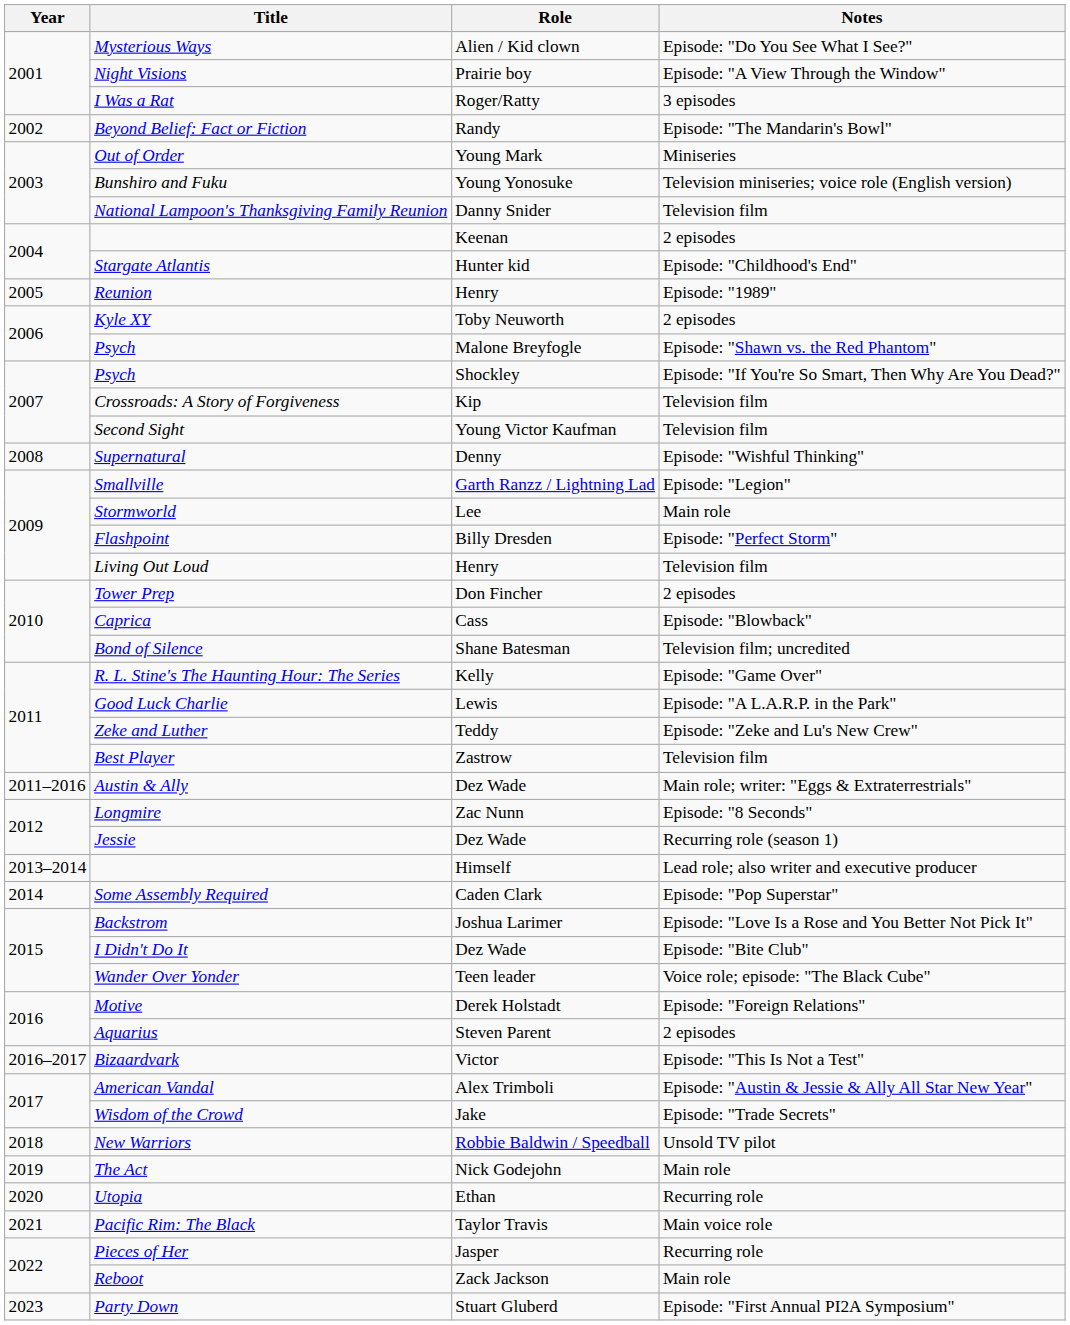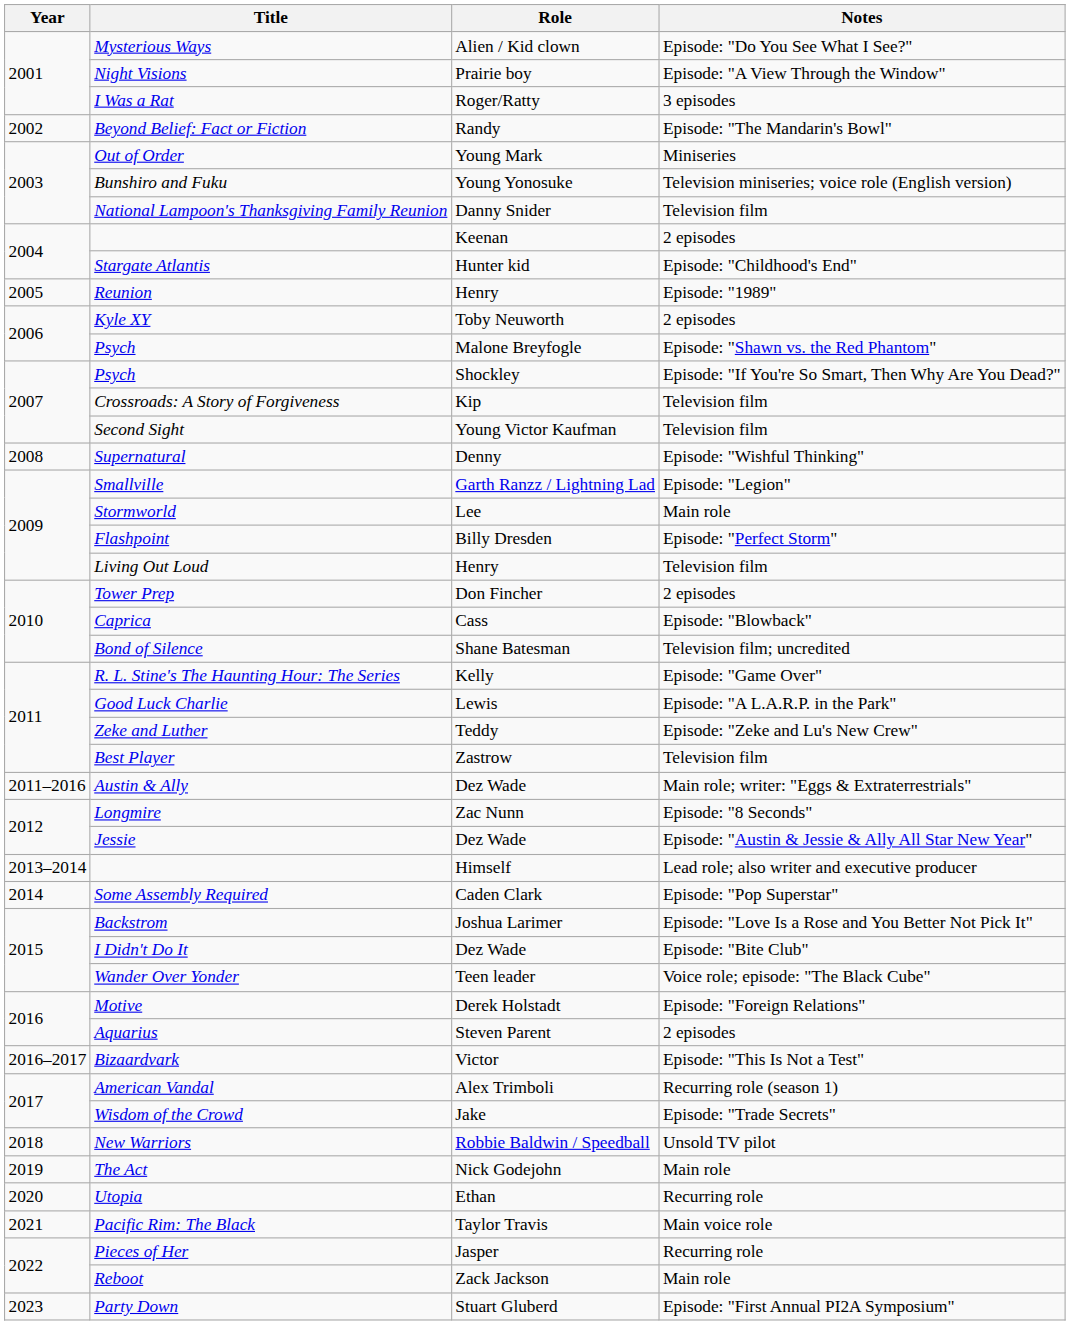 <table class="wikitable sortable">
 <tr>
 <th>Year</th>
 <th>Title</th>
 <th>Role</th>
 <th class="unsortable">Notes</th>
 </tr>
 <tr>
 <td rowspan="3">2001</td>
 <td><em><a href='#'>Mysterious Ways</a></em></td>
 <td>Alien / Kid clown</td>
 <td>Episode: "Do You See What I See?"</td>
 </tr>
 <tr>
 <td><em><a href='#'>Night Visions</a></em></td>
 <td>Prairie boy</td>
 <td>Episode: "A View Through the Window"</td>
 </tr>
 <tr>
 <td><em><a href='#'>I Was a Rat</a></em></td>
 <td>Roger/Ratty</td>
 <td>3 episodes</td>
 </tr>
 <tr>
 <td>2002</td>
 <td><em><a href='#'>Beyond Belief: Fact or Fiction</a></em></td>
 <td>Randy</td>
 <td>Episode: "The Mandarin's Bowl"</td>
 </tr>
 <tr>
 <td rowspan="3">2003</td>
 <td><em><a href='#'>Out of Order</a></em></td>
 <td>Young Mark</td>
 <td>Miniseries</td>
 </tr>
 <tr>
 <td><em>Bunshiro and Fuku</em></td>
 <td>Young Yonosuke</td>
 <td>Television miniseries; voice role (English version)</td>
 </tr>
 <tr>
 <td><em><a href='#'>National Lampoon's Thanksgiving Family Reunion</a></em></td>
 <td>Danny Snider</td>
 <td>Television film</td>
 </tr>
 <tr>
 <td rowspan="2">2004</td>
 <td><em></em></td>
 <td>Keenan</td>
 <td>2 episodes</td>
 </tr>
 <tr>
 <td><em><a href='#'>Stargate Atlantis</a></em></td>
 <td>Hunter kid</td>
 <td>Episode: "Childhood's End"</td>
 </tr>
 <tr>
 <td>2005</td>
 <td><em><a href='#'>Reunion</a></em></td>
 <td>Henry</td>
 <td>Episode: "1989"</td>
 </tr>
 <tr>
 <td rowspan="2">2006</td>
 <td><em><a href='#'>Kyle XY</a></em></td>
 <td>Toby Neuworth</td>
 <td>2 episodes</td>
 </tr>
 <tr>
 <td><em><a href='#'>Psych</a></em></td>
 <td>Malone Breyfogle</td>
 <td>Episode: "<a href='#'>Shawn vs. the Red Phantom</a>"</td>
 </tr>
 <tr>
 <td rowspan="3">2007</td>
 <td><em><a href='#'>Psych</a></em></td>
 <td>Shockley</td>
 <td>Episode: "If You're So Smart, Then Why Are You Dead?"</td>
 </tr>
 <tr>
 <td><em>Crossroads: A Story of Forgiveness</em></td>
 <td>Kip</td>
 <td>Television film</td>
 </tr>
 <tr>
 <td><em>Second Sight</em></td>
 <td>Young Victor Kaufman</td>
 <td>Television film</td>
 </tr>
 <tr>
 <td>2008</td>
 <td><em><a href='#'>Supernatural</a></em></td>
 <td>Denny</td>
 <td>Episode: "Wishful Thinking"</td>
 </tr>
 <tr>
 <td rowspan="4">2009</td>
 <td><em><a href='#'>Smallville</a></em></td>
 <td><a href='#'>Garth Ranzz / Lightning Lad</a></td>
 <td>Episode: "Legion"</td>
 </tr>
 <tr>
 <td><em><a href='#'>Stormworld</a></em></td>
 <td>Lee</td>
 <td>Main role</td>
 </tr>
 <tr>
 <td><em><a href='#'>Flashpoint</a></em></td>
 <td>Billy Dresden</td>
 <td>Episode: "<a href='#'>Perfect Storm</a>"</td>
 </tr>
 <tr>
 <td><em>Living Out Loud</em></td>
 <td>Henry</td>
 <td>Television film</td>
 </tr>
 <tr>
 <td rowspan="3">2010</td>
 <td><em><a href='#'>Tower Prep</a></em></td>
 <td>Don Fincher</td>
 <td>2 episodes</td>
 </tr>
 <tr>
 <td><em><a href='#'>Caprica</a></em></td>
 <td>Cass</td>
 <td>Episode: "Blowback"</td>
 </tr>
 <tr>
 <td><em><a href='#'>Bond of Silence</a></em></td>
 <td>Shane Batesman</td>
 <td>Television film; uncredited</td>
 </tr>
 <tr>
 <td rowspan="4">2011</td>
 <td><em><a href='#'>R. L. Stine's The Haunting Hour: The Series</a></em></td>
 <td>Kelly</td>
 <td>Episode: "Game Over"</td>
 </tr>
 <tr>
 <td><em><a href='#'>Good Luck Charlie</a></em></td>
 <td>Lewis</td>
 <td>Episode: "A L.A.R.P. in the Park"</td>
 </tr>
 <tr>
 <td><em><a href='#'>Zeke and Luther</a></em></td>
 <td>Teddy</td>
 <td>Episode: "Zeke and Lu's New Crew"</td>
 </tr>
 <tr>
 <td><em><a href='#'>Best Player</a></em></td>
 <td>Zastrow</td>
 <td>Television film</td>
 </tr>
 <tr>
 <td>2011–2016</td>
 <td><em><a href='#'>Austin & Ally</a></em></td>
 <td>Dez Wade</td>
 <td>Main role; writer: "Eggs & Extraterrestrials"</td>
 </tr>
 <tr>
 <td rowspan="2">2012</td>
 <td><em><a href='#'>Longmire</a></em></td>
 <td>Zac Nunn</td>
 <td>Episode: "8 Seconds"</td>
 </tr>
 <tr>
 <td><em><a href='#'>Jessie</a></em></td>
 <td>Dez Wade</td>
-<td>Recurring role (season 1)</td>
+<td>Episode: "<a href='#'>Austin & Jessie & Ally All Star New Year</a>"</td>
 </tr>
 <tr>
 <td>2013–2014</td>
 <td><em></em></td>
 <td>Himself</td>
 <td>Lead role; also writer and executive producer</td>
 </tr>
 <tr>
 <td>2014</td>
 <td><em><a href='#'>Some Assembly Required</a></em></td>
 <td>Caden Clark</td>
 <td>Episode: "Pop Superstar"</td>
 </tr>
 <tr>
 <td rowspan="3">2015</td>
 <td><em><a href='#'>Backstrom</a></em></td>
 <td>Joshua Larimer</td>
 <td>Episode: "Love Is a Rose and You Better Not Pick It"</td>
 </tr>
 <tr>
 <td><em><a href='#'>I Didn't Do It</a></em></td>
 <td>Dez Wade</td>
 <td>Episode: "Bite Club"</td>
 </tr>
 <tr>
 <td><em><a href='#'>Wander Over Yonder</a></em></td>
 <td>Teen leader</td>
 <td>Voice role; episode: "The Black Cube"</td>
 </tr>
 <tr>
 <td rowspan="2">2016</td>
 <td><em><a href='#'>Motive</a></em></td>
 <td>Derek Holstadt</td>
 <td>Episode: "Foreign Relations"</td>
 </tr>
 <tr>
 <td><em><a href='#'>Aquarius</a></em></td>
 <td>Steven Parent</td>
 <td>2 episodes</td>
 </tr>
 <tr>
 <td>2016–2017</td>
 <td><em><a href='#'>Bizaardvark</a></em></td>
 <td>Victor</td>
 <td>Episode: "This Is Not a Test"</td>
 </tr>
 <tr>
 <td rowspan="2">2017</td>
 <td><em><a href='#'>American Vandal</a></em></td>
 <td>Alex Trimboli</td>
-<td>Episode: "<a href='#'>Austin & Jessie & Ally All Star New Year</a>"</td>
+<td>Recurring role (season 1)</td>
 </tr>
 <tr>
 <td><em><a href='#'>Wisdom of the Crowd</a></em></td>
 <td>Jake</td>
 <td>Episode: "Trade Secrets"</td>
 </tr>
 <tr>
 <td>2018</td>
 <td><em><a href='#'>New Warriors</a></em></td>
 <td><a href='#'>Robbie Baldwin / Speedball</a></td>
 <td>Unsold TV pilot</td>
 </tr>
 <tr>
 <td>2019</td>
 <td data-sort-value="Act, The"><em><a href='#'>The Act</a></em></td>
 <td>Nick Godejohn</td>
 <td>Main role</td>
 </tr>
 <tr>
 <td>2020</td>
 <td><em><a href='#'>Utopia</a></em></td>
 <td>Ethan</td>
 <td>Recurring role</td>
 </tr>
 <tr>
 <td>2021</td>
 <td><em><a href='#'>Pacific Rim: The Black</a></em></td>
 <td>Taylor Travis</td>
 <td>Main voice role</td>
 </tr>
 <tr>
 <td rowspan="2">2022</td>
 <td><em><a href='#'>Pieces of Her</a></em></td>
 <td>Jasper</td>
 <td>Recurring role</td>
 </tr>
 <tr>
 <td><em><a href='#'>Reboot</a></em></td>
 <td>Zack Jackson</td>
 <td>Main role</td>
 </tr>
 <tr>
 <td>2023</td>
 <td><em><a href='#'>Party Down</a></em></td>
 <td>Stuart Gluberd</td>
 <td>Episode: "First Annual PI2A Symposium"</td>
 </tr>
 </table>
